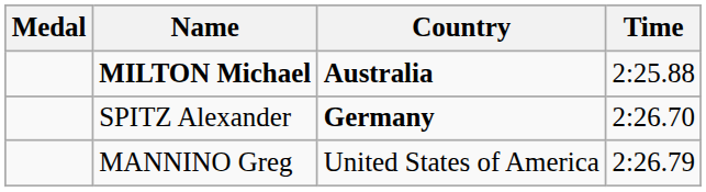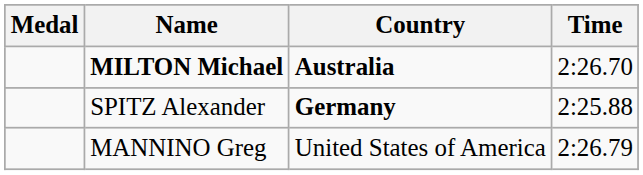 <table class="wikitable sortable" style="font-size:90%">
 <tr>
 <th>Medal</th>
 <th>Name</th>
 <th>Country</th>
 <th>Time</th>
 </tr>
 <tr>
 <td></td>
 <td><strong>MILTON Michael</strong></td>
 <td><strong>Australia</strong></td>
-<td>2:25.88</td>
+<td>2:26.70</td>
 </tr>
 <tr>
 <td></td>
 <td>SPITZ Alexander</td>
 <td><strong>Germany</strong></td>
-<td>2:26.70</td>
+<td>2:25.88</td>
 </tr>
 <tr>
 <td></td>
 <td>MANNINO Greg</td>
 <td>United States of America</td>
 <td>2:26.79</td>
 </tr>
 </table>
